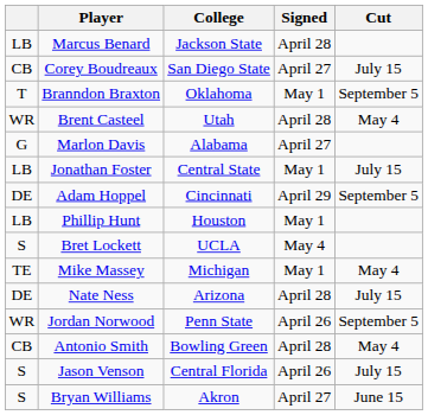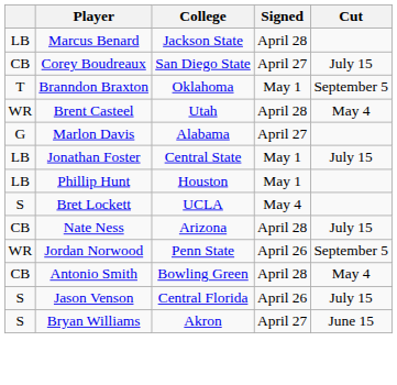 <table class="wikitable" style="text-align:center">
 <tr>
 <th></th>
 <th>Player</th>
 <th>College</th>
 <th>Signed</th>
 <th>Cut</th>
 </tr>
 <tr>
 <td>LB</td>
 <td><a href='#'>Marcus Benard</a></td>
 <td><a href='#'>Jackson State</a></td>
 <td>April 28</td>
 <td></td>
 </tr>
 <tr>
 <td>CB</td>
 <td><a href='#'>Corey Boudreaux</a></td>
 <td><a href='#'>San Diego State</a></td>
 <td>April 27</td>
 <td>July 15</td>
 </tr>
 <tr>
 <td>T</td>
 <td><a href='#'>Branndon Braxton</a></td>
 <td><a href='#'>Oklahoma</a></td>
 <td>May 1</td>
 <td>September 5</td>
 </tr>
 <tr>
 <td>WR</td>
 <td><a href='#'>Brent Casteel</a></td>
 <td><a href='#'>Utah</a></td>
 <td>April 28</td>
 <td>May 4</td>
 </tr>
 <tr>
 <td>G</td>
 <td><a href='#'>Marlon Davis</a></td>
 <td><a href='#'>Alabama</a></td>
 <td>April 27</td>
 <td></td>
 </tr>
 <tr>
 <td>LB</td>
 <td><a href='#'>Jonathan Foster</a></td>
 <td><a href='#'>Central State</a></td>
 <td>May 1</td>
 <td>July 15</td>
 </tr>
 <tr>
-<td>DE</td>
-<td><a href='#'>Adam Hoppel</a></td>
-<td><a href='#'>Cincinnati</a></td>
-<td>April 29</td>
-<td>September 5</td>
-</tr>
-<tr>
 <td>LB</td>
 <td><a href='#'>Phillip Hunt</a></td>
 <td><a href='#'>Houston</a></td>
 <td>May 1</td>
 <td></td>
 </tr>
 <tr>
 <td>S</td>
 <td><a href='#'>Bret Lockett</a></td>
 <td><a href='#'>UCLA</a></td>
 <td>May 4</td>
 <td></td>
 </tr>
 <tr>
-<td>TE</td>
-<td><a href='#'>Mike Massey</a></td>
-<td><a href='#'>Michigan</a></td>
-<td>May 1</td>
-<td>May 4</td>
-</tr>
-<tr>
-<td>DE</td>
+<td>CB</td>
 <td><a href='#'>Nate Ness</a></td>
 <td><a href='#'>Arizona</a></td>
 <td>April 28</td>
 <td>July 15</td>
 </tr>
 <tr>
 <td>WR</td>
 <td><a href='#'>Jordan Norwood</a></td>
 <td><a href='#'>Penn State</a></td>
 <td>April 26</td>
 <td>September 5</td>
 </tr>
 <tr>
 <td>CB</td>
 <td><a href='#'>Antonio Smith</a></td>
 <td><a href='#'>Bowling Green</a></td>
 <td>April 28</td>
 <td>May 4</td>
 </tr>
 <tr>
 <td>S</td>
 <td><a href='#'>Jason Venson</a></td>
 <td><a href='#'>Central Florida</a></td>
 <td>April 26</td>
 <td>July 15</td>
 </tr>
 <tr>
 <td>S</td>
 <td><a href='#'>Bryan Williams</a></td>
 <td><a href='#'>Akron</a></td>
 <td>April 27</td>
 <td>June 15</td>
 </tr>
 </table>
